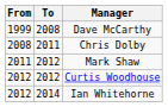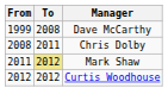 <table class="wikitable" style="text-align: center">
 <tr>
 <th>From</th>
 <th>To</th>
 <th>Manager</th>
 </tr>
 <tr>
 <td>1999</td>
 <td>2008</td>
 <td>Dave McCarthy</td>
 </tr>
 <tr>
 <td>2008</td>
 <td>2011</td>
 <td>Chris Dolby</td>
 </tr>
 <tr>
 <td>2011</td>
-<td>2012</td>
+<td style="background: khaki;">2012</td>
 <td>Mark Shaw</td>
 </tr>
 <tr>
 <td>2012</td>
 <td>2012</td>
 <td><a href='#'>Curtis Woodhouse</a></td>
 </tr>
-<tr>
-<td>2012</td>
-<td>2014</td>
-<td>Ian Whitehorne</td>
-</tr>
 </table>
